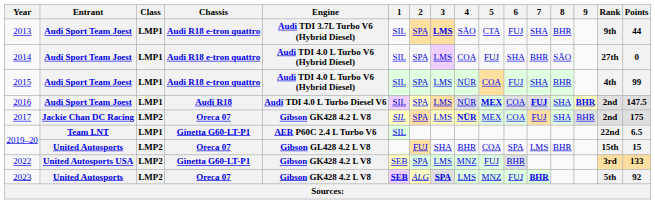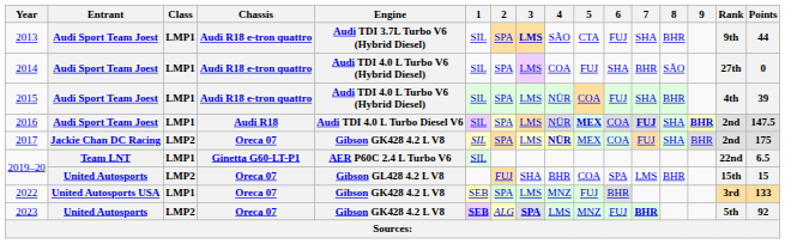 <table class="wikitable" style="text-align:center; font-size:85%">
 <tr>
 <th>Year</th>
 <th>Entrant</th>
 <th>Class</th>
 <th>Chassis</th>
 <th>Engine</th>
 <th>1</th>
 <th>2</th>
 <th>3</th>
 <th>4</th>
 <th>5</th>
 <th>6</th>
 <th>7</th>
 <th>8</th>
 <th>9</th>
 <th>Rank</th>
 <th>Points</th>
 </tr>
 <tr>
 <td><a href='#'>2013</a></td>
 <th nowrap><a href='#'>Audi Sport Team Joest</a></th>
 <th>LMP1</th>
 <th nowrap><a href='#'>Audi R18 e-tron quattro</a></th>
 <th nowrap><a href='#'>Audi</a> TDI 3.7L Turbo V6<br> (Hybrid Diesel)</th>
 <td><a href='#'>SIL</a></td>
 <td style="background:#FFDF9F;"><a href='#'>SPA</a><br></td>
 <td style="background:#FFDF9F;"><strong><a href='#'>LMS</a><br></strong></td>
 <td><a href='#'>SÃO</a></td>
 <td><a href='#'>CTA</a></td>
 <td><a href='#'>FUJ</a></td>
 <td><a href='#'>SHA</a></td>
 <td><a href='#'>BHR</a></td>
 <td></td>
 <th>9th</th>
 <th>44</th>
 </tr>
 <tr>
 <td><a href='#'>2014</a></td>
 <th nowrap><a href='#'>Audi Sport Team Joest</a></th>
 <th>LMP1</th>
 <th nowrap><a href='#'>Audi R18 e-tron quattro</a></th>
 <th nowrap><a href='#'>Audi</a> TDI 4.0 L Turbo V6<br>(Hybrid Diesel)</th>
 <td><a href='#'>SIL</a></td>
 <td><a href='#'>SPA</a></td>
 <td style="background:#EFCFFF;"><a href='#'>LMS</a><br></td>
 <td><a href='#'>COA</a></td>
 <td><a href='#'>FUJ</a></td>
 <td><a href='#'>SHA</a></td>
 <td><a href='#'>BHR</a></td>
 <td><a href='#'>SÃO</a></td>
 <td></td>
 <th>27th</th>
 <th>0</th>
 </tr>
 <tr>
 <td><a href='#'>2015</a></td>
 <th nowrap><a href='#'>Audi Sport Team Joest</a></th>
 <th>LMP1</th>
 <th nowrap><a href='#'>Audi R18 e-tron quattro</a></th>
 <th nowrap><a href='#'>Audi</a> TDI 4.0 L Turbo V6<br>(Hybrid Diesel)</th>
 <td style="background:#DFFFDF;"><a href='#'>SIL</a><br></td>
 <td style="background:#DFFFDF;"><a href='#'>SPA</a><br></td>
 <td style="background:#DFFFDF;"><a href='#'>LMS</a><br></td>
 <td style="background:#DFFFDF;"><a href='#'>NÜR</a><br></td>
 <td style="background:#FFDF9F;"><a href='#'>COA</a><br></td>
 <td style="background:#DFFFDF;"><a href='#'>FUJ</a><br></td>
 <td style="background:#DFFFDF;"><a href='#'>SHA</a><br></td>
 <td style="background:#DFFFDF;"><a href='#'>BHR</a><br></td>
 <td></td>
 <th>4th</th>
-<th>99</th>
+<th>39</th>
 </tr>
 <tr>
 <td><a href='#'>2016</a></td>
 <th nowrap><a href='#'>Audi Sport Team Joest</a></th>
 <th>LMP1</th>
 <th nowrap><a href='#'>Audi R18</a></th>
 <th nowrap><a href='#'>Audi</a> TDI 4.0 L Turbo Diesel V6</th>
 <td style="background:#EFCFFF;"><a href='#'>SIL</a><br></td>
 <td style="background:#FFFFBF;"><a href='#'>SPA</a><br></td>
 <td style="background:#FFDF9F;"><a href='#'>LMS</a><br></td>
 <td style="background:#DFDFDF;"><a href='#'>NÜR</a><br></td>
 <td style="background:#DFFFDF;"><strong><a href='#'>MEX</a></strong><br></td>
 <td style="background:#DFDFDF;"><a href='#'>COA</a><br></td>
 <td style="background:#DFDFDF;"><strong><a href='#'>FUJ</a></strong><br></td>
 <td style="background:#DFFFDF;"><a href='#'>SHA</a><br></td>
 <td style="background:#FFFFBF;"><strong><a href='#'>BHR</a></strong><br></td>
 <th style="background:#DFDFDF;">2nd</th>
 <th style="background:#DFDFDF;">147.5</th>
 </tr>
 <tr>
 <td><a href='#'>2017</a></td>
 <th nowrap><a href='#'>Jackie Chan DC Racing</a></th>
 <th>LMP2</th>
 <th nowrap><a href='#'>Oreca 07</a></th>
 <th nowrap><a href='#'>Gibson</a> GK428 4.2 L V8</th>
 <td style="background:#FFFFBF;"><em><a href='#'>SIL</a></em><br></td>
 <td style="background:#FFDF9F;"><a href='#'>SPA</a><br></td>
 <td style="background:#FFFFBF;"><a href='#'>LMS</a><br></td>
 <td style="background:#FFFFBF;"><strong><a href='#'>NÜR</a></strong><br></td>
 <td style="background:#DFFFDF;"><a href='#'>MEX</a><br></td>
 <td style="background:#DFFFDF;"><a href='#'>COA</a><br></td>
 <td style="background:#FFDF9F;"><a href='#'>FUJ</a><br></td>
 <td style="background:#DFFFDF;"><a href='#'>SHA</a><br></td>
 <td style="background:#DFDFDF;"><a href='#'>BHR</a><br></td>
 <th style="background:#DFDFDF;">2nd</th>
 <th style="background:#DFDFDF;">175</th>
 </tr>
 <tr>
 <td rowspan=2 nowrap><a href='#'>2019–20</a></td>
 <th nowrap><a href='#'>Team LNT</a></th>
 <th>LMP1</th>
 <th nowrap><a href='#'>Ginetta G60-LT-P1</a></th>
 <th nowrap><a href='#'>AER</a> P60C 2.4 L Turbo V6</th>
 <td style="background:#DFFFDF;"><a href='#'>SIL</a><br></td>
 <td></td>
 <td></td>
 <td></td>
 <td></td>
 <td></td>
 <td></td>
 <td></td>
 <td></td>
 <th>22nd</th>
 <th>6.5</th>
 </tr>
 <tr>
 <th nowrap><a href='#'>United Autosports</a></th>
 <th>LMP2</th>
 <th nowrap><a href='#'>Oreca 07</a></th>
 <th nowrap><a href='#'>Gibson</a> GL428 4.2 L V8</th>
 <td></td>
 <td style="background:#FFDF9F;"><a href='#'>FUJ</a><br></td>
 <td><a href='#'>SHA</a></td>
 <td><a href='#'>BHR</a></td>
 <td><a href='#'>COA</a></td>
 <td><a href='#'>SPA</a></td>
 <td><a href='#'>LMS</a></td>
 <td><a href='#'>BHR</a></td>
 <td></td>
 <th>15th</th>
 <th>15</th>
 </tr>
 <tr>
 <td><a href='#'>2022</a></td>
 <th nowrap><a href='#'>United Autosports USA</a></th>
-<th>LMP2</th>
-<th nowrap><a href='#'>Ginetta G60-LT-P1</a></th>
+<th>LMP1</th>
+<th nowrap><a href='#'>Oreca 07</a></th>
 <th nowrap><a href='#'>Gibson</a> GK428 4.2 L V8</th>
 <td style="background:#FFFFBF;"><a href='#'>SEB</a><br></td>
 <td style="background:#DFFFDF;"><a href='#'>SPA</a><br></td>
 <td style="background:#DFFFDF;"><a href='#'>LMS</a><br></td>
 <td style="background:#DFFFDF;"><a href='#'>MNZ</a><br></td>
 <td style="background:#DFFFDF;"><a href='#'>FUJ</a><br></td>
 <td style="background:#DFDFDF;"><a href='#'>BHR</a><br></td>
 <td></td>
 <td></td>
 <td></td>
 <th style="background:#FFDF9F;">3rd</th>
 <th style="background:#FFDF9F;">133</th>
 </tr>
 <tr>
 <td><a href='#'>2023</a></td>
 <th nowrap><a href='#'>United Autosports</a></th>
 <th>LMP2</th>
 <th nowrap><a href='#'>Oreca 07</a></th>
 <th nowrap><a href='#'>Gibson</a> GK428 4.2 L V8</th>
 <td style="background:#EFCFFF;"><strong><a href='#'>SEB</a></strong><br></td>
 <td style="background:#FFFFBF;"><em><a href='#'>ALG</a></em><br></td>
 <td style="background:#DFDFDF;"><strong><a href='#'>SPA</a></strong><br></td>
 <td style="background:#DFFFDF;"><a href='#'>LMS</a><br></td>
 <td style="background:#DFFFDF;"><a href='#'>MNZ</a><br></td>
 <td style="background:#DFFFDF;"><a href='#'>FUJ</a><br></td>
 <td style="background:#DFFFDF;"><strong><a href='#'>BHR</a></strong><br></td>
 <td></td>
 <td></td>
 <th>5th</th>
 <th>92</th>
 </tr>
 <tr>
 <th colspan="16">Sources:</th>
 </tr>
 </table>
